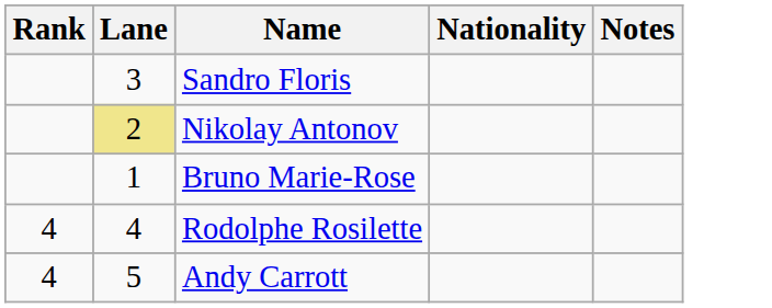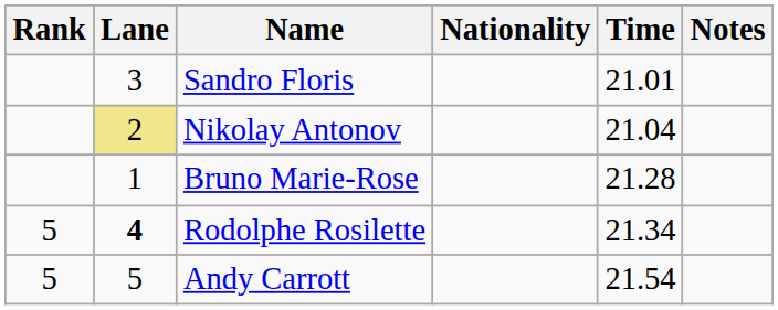 <table class="wikitable sortable" style="text-align:center">
 <tr>
 <th>Rank</th>
 <th>Lane</th>
 <th>Name</th>
 <th>Nationality</th>
+<th>Time</th>
 <th>Notes</th>
 </tr>
 <tr>
 <td></td>
 <td>3</td>
 <td align="left"><a href='#'>Sandro Floris</a></td>
 <td align=left></td>
+<td>21.01</td>
 <td></td>
 </tr>
 <tr>
 <td></td>
 <td style="background: khaki;">2</td>
 <td align="left"><a href='#'>Nikolay Antonov</a></td>
 <td align=left></td>
+<td>21.04</td>
 <td></td>
 </tr>
 <tr>
 <td></td>
 <td>1</td>
 <td align="left"><a href='#'>Bruno Marie-Rose</a></td>
 <td align=left></td>
+<td>21.28</td>
 <td></td>
 </tr>
 <tr>
-<td>4</td>
-<td>4</td>
+<td>5</td>
+<td><strong>4</strong></td>
 <td align="left"><a href='#'>Rodolphe Rosilette</a></td>
 <td align=left></td>
+<td>21.34</td>
 <td></td>
 </tr>
 <tr>
-<td>4</td>
+<td>5</td>
 <td>5</td>
 <td align="left"><a href='#'>Andy Carrott</a></td>
 <td align=left></td>
+<td>21.54</td>
 <td></td>
 </tr>
 </table>
